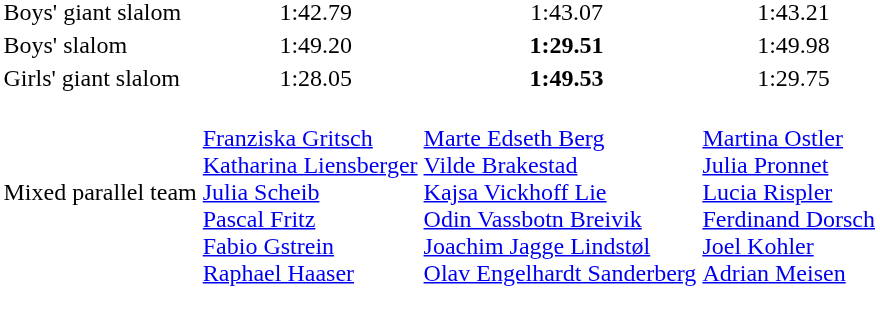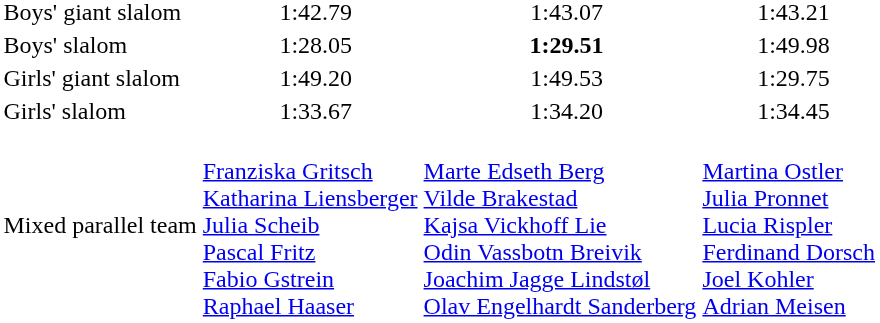 <table>
 <tr>
 <td>Boys' giant slalom <br></td>
 <td></td>
 <td align=center>1:42.79</td>
 <td></td>
 <td align=center>1:43.07</td>
 <td></td>
 <td align=center>1:43.21</td>
 </tr>
 <tr>
 <td>Boys' slalom <br></td>
 <td></td>
-<td align=center>1:49.20</td>
+<td align=center>1:28.05</td>
 <td></td>
 <td align=center><strong>1:29.51</strong></td>
 <td></td>
 <td align=center>1:49.98</td>
 </tr>
 <tr>
 <td>Girls' giant slalom <br></td>
 <td></td>
-<td align=center>1:28.05</td>
+<td align=center>1:49.20</td>
 <td></td>
-<td align=center><strong>1:49.53</strong></td>
+<td align=center>1:49.53</td>
 <td><br></td>
 <td align=center>1:29.75</td>
+</tr>
+<tr>
+<td>Girls' slalom <br></td>
+<td></td>
+<td align=center>1:33.67</td>
+<td></td>
+<td align=center>1:34.20</td>
+<td></td>
+<td align=center>1:34.45</td>
 </tr>
 <tr>
 <td>Mixed parallel team <br></td>
 <td colspan=2><br> <a href='#'>Franziska Gritsch</a><br><a href='#'>Katharina Liensberger</a><br><a href='#'>Julia Scheib</a><br><a href='#'>Pascal Fritz</a><br><a href='#'>Fabio Gstrein</a><br><a href='#'>Raphael Haaser</a></td>
 <td colspan=2> <br> <a href='#'>Marte Edseth Berg</a><br><a href='#'>Vilde Brakestad</a><br><a href='#'>Kajsa Vickhoff Lie</a><br><a href='#'>Odin Vassbotn Breivik</a><br><a href='#'>Joachim Jagge Lindstøl</a><br><a href='#'>Olav Engelhardt Sanderberg</a></td>
 <td colspan=2> <br><a href='#'>Martina Ostler</a><br><a href='#'>Julia Pronnet</a><br><a href='#'>Lucia Rispler</a><br><a href='#'>Ferdinand Dorsch</a><br><a href='#'>Joel Kohler</a><br><a href='#'>Adrian Meisen</a></td>
 </tr>
 </table>
